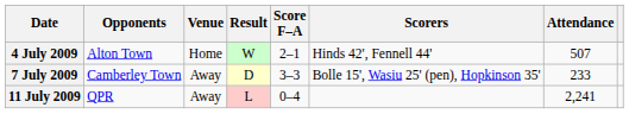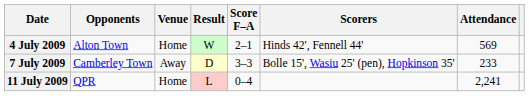 <table class="wikitable plainrowheaders sortable" style="text-align:center">
 <tr>
 <th scope=col>Date</th>
 <th scope=col>Opponents</th>
 <th scope=col>Venue</th>
 <th scope=col>Result</th>
 <th scope=col>Score<br>F–A</th>
 <th scope=col class=unsortable>Scorers</th>
 <th scope=col>Attendance</th>
 <th scope=col class=unsortable></th>
 </tr>
 <tr>
 <th scope=row>4 July 2009</th>
 <td align=left><a href='#'>Alton Town</a></td>
 <td>Home</td>
 <td bgcolor="#CCFFCC">W</td>
 <td>2–1</td>
 <td align=left>Hinds 42', Fennell 44'</td>
-<td>507</td>
+<td>569</td>
 <td></td>
 </tr>
 <tr>
 <th scope=row>7 July 2009</th>
 <td align=left><a href='#'>Camberley Town</a></td>
 <td>Away</td>
 <td bgcolor="#FFFFCC">D</td>
 <td>3–3</td>
 <td align=left>Bolle 15', <a href='#'>Wasiu</a> 25' (pen), <a href='#'>Hopkinson</a> 35'</td>
 <td>233</td>
 <td></td>
 </tr>
 <tr>
 <th scope=row>11 July 2009</th>
 <td align=left><a href='#'>QPR</a></td>
-<td>Away</td>
+<td>Home</td>
 <td bgcolor="#FFCCCC">L</td>
 <td>0–4</td>
 <td></td>
 <td>2,241</td>
 <td></td>
 </tr>
 </table>
